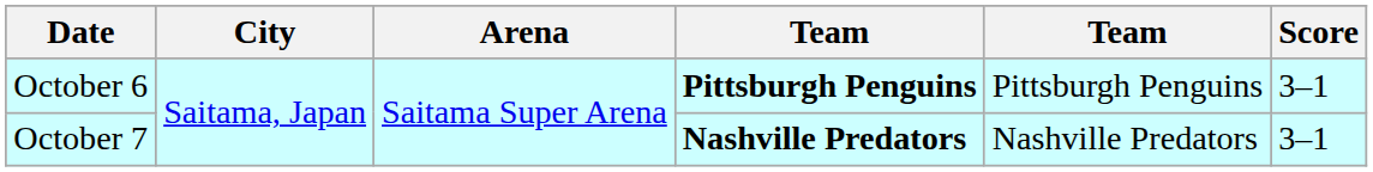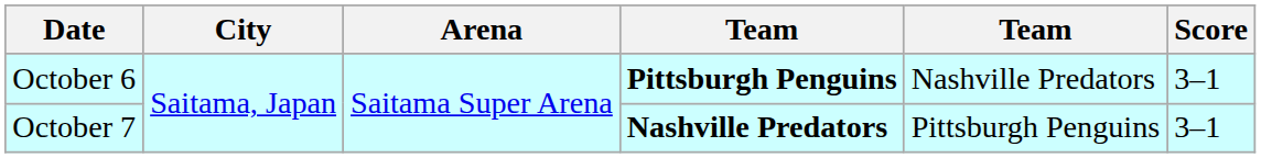 <table class="wikitable">
 <tr>
 <th>Date</th>
 <th>City</th>
 <th>Arena</th>
 <th>Team</th>
 <th>Team</th>
 <th>Score</th>
 </tr>
 <tr bgcolor="#ccffff">
 <td>October 6</td>
 <td rowspan="2"><a href='#'>Saitama, Japan</a></td>
 <td rowspan="2"><a href='#'>Saitama Super Arena</a></td>
 <td><strong>Pittsburgh Penguins</strong></td>
-<td>Pittsburgh Penguins</td>
+<td>Nashville Predators</td>
 <td>3–1</td>
 </tr>
 <tr bgcolor="#ccffff">
 <td>October 7</td>
 <td><strong>Nashville Predators</strong></td>
-<td>Nashville Predators</td>
+<td>Pittsburgh Penguins</td>
 <td>3–1</td>
 </tr>
 </table>
